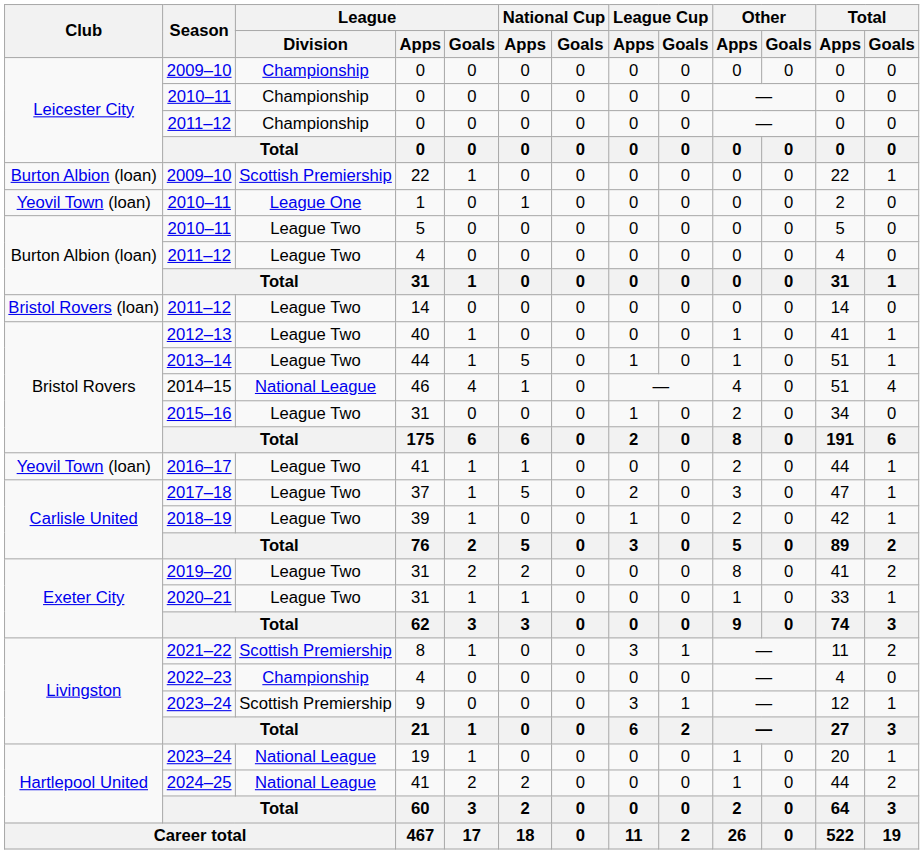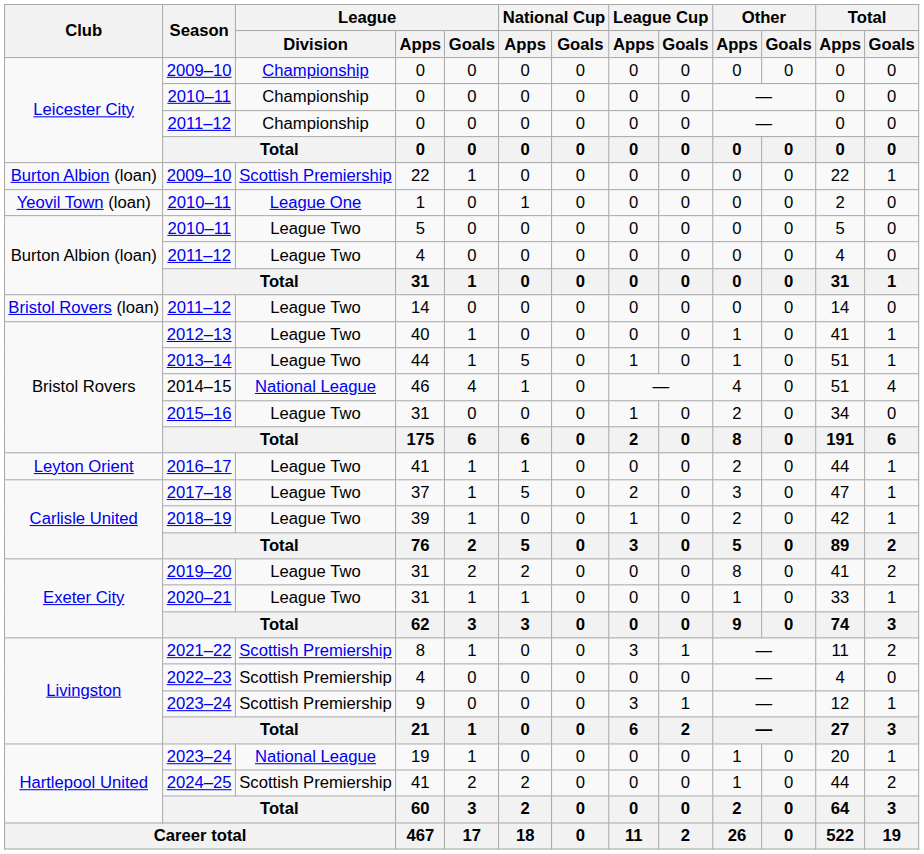 <table class=wikitable style="text-align: center">
 <tr>
 <th rowspan=2>Club</th>
 <th rowspan=2>Season</th>
 <th colspan=3>League</th>
 <th colspan=2>National Cup</th>
 <th colspan=2>League Cup</th>
 <th colspan=2>Other</th>
 <th colspan=2>Total</th>
 </tr>
 <tr>
 <th>Division</th>
 <th>Apps</th>
 <th>Goals</th>
 <th>Apps</th>
 <th>Goals</th>
 <th>Apps</th>
 <th>Goals</th>
 <th>Apps</th>
 <th>Goals</th>
 <th>Apps</th>
 <th>Goals</th>
 </tr>
 <tr>
 <td rowspan=4><a href='#'>Leicester City</a></td>
 <td><a href='#'>2009–10</a></td>
 <td><a href='#'>Championship</a></td>
 <td>0</td>
 <td>0</td>
 <td>0</td>
 <td>0</td>
 <td>0</td>
 <td>0</td>
 <td>0</td>
 <td>0</td>
 <td>0</td>
 <td>0</td>
 </tr>
 <tr>
 <td><a href='#'>2010–11</a></td>
 <td>Championship</td>
 <td>0</td>
 <td>0</td>
 <td>0</td>
 <td>0</td>
 <td>0</td>
 <td>0</td>
 <td colspan=2>—</td>
 <td>0</td>
 <td>0</td>
 </tr>
 <tr>
 <td><a href='#'>2011–12</a></td>
 <td>Championship</td>
 <td>0</td>
 <td>0</td>
 <td>0</td>
 <td>0</td>
 <td>0</td>
 <td>0</td>
 <td colspan=2>—</td>
 <td>0</td>
 <td>0</td>
 </tr>
 <tr>
 <th colspan=2>Total</th>
 <th>0</th>
 <th>0</th>
 <th>0</th>
 <th>0</th>
 <th>0</th>
 <th>0</th>
 <th>0</th>
 <th>0</th>
 <th>0</th>
 <th>0</th>
 </tr>
 <tr>
 <td><a href='#'>Burton Albion</a> (loan)</td>
 <td><a href='#'>2009–10</a></td>
 <td><a href='#'>Scottish Premiership</a></td>
 <td>22</td>
 <td>1</td>
 <td>0</td>
 <td>0</td>
 <td>0</td>
 <td>0</td>
 <td>0</td>
 <td>0</td>
 <td>22</td>
 <td>1</td>
 </tr>
 <tr>
 <td><a href='#'>Yeovil Town</a> (loan)</td>
 <td><a href='#'>2010–11</a></td>
 <td><a href='#'>League One</a></td>
 <td>1</td>
 <td>0</td>
 <td>1</td>
 <td>0</td>
 <td>0</td>
 <td>0</td>
 <td>0</td>
 <td>0</td>
 <td>2</td>
 <td>0</td>
 </tr>
 <tr>
 <td rowspan=3>Burton Albion (loan)</td>
 <td><a href='#'>2010–11</a></td>
 <td>League Two</td>
 <td>5</td>
 <td>0</td>
 <td>0</td>
 <td>0</td>
 <td>0</td>
 <td>0</td>
 <td>0</td>
 <td>0</td>
 <td>5</td>
 <td>0</td>
 </tr>
 <tr>
 <td><a href='#'>2011–12</a></td>
 <td>League Two</td>
 <td>4</td>
 <td>0</td>
 <td>0</td>
 <td>0</td>
 <td>0</td>
 <td>0</td>
 <td>0</td>
 <td>0</td>
 <td>4</td>
 <td>0</td>
 </tr>
 <tr>
 <th colspan=2>Total</th>
 <th>31</th>
 <th>1</th>
 <th>0</th>
 <th>0</th>
 <th>0</th>
 <th>0</th>
 <th>0</th>
 <th>0</th>
 <th>31</th>
 <th>1</th>
 </tr>
 <tr>
 <td><a href='#'>Bristol Rovers</a> (loan)</td>
 <td><a href='#'>2011–12</a></td>
 <td>League Two</td>
 <td>14</td>
 <td>0</td>
 <td>0</td>
 <td>0</td>
 <td>0</td>
 <td>0</td>
 <td>0</td>
 <td>0</td>
 <td>14</td>
 <td>0</td>
 </tr>
 <tr>
 <td rowspan=5>Bristol Rovers</td>
 <td><a href='#'>2012–13</a></td>
 <td>League Two</td>
 <td>40</td>
 <td>1</td>
 <td>0</td>
 <td>0</td>
 <td>0</td>
 <td>0</td>
 <td>1</td>
 <td>0</td>
 <td>41</td>
 <td>1</td>
 </tr>
 <tr>
 <td><a href='#'>2013–14</a></td>
 <td>League Two</td>
 <td>44</td>
 <td>1</td>
 <td>5</td>
 <td>0</td>
 <td>1</td>
 <td>0</td>
 <td>1</td>
 <td>0</td>
 <td>51</td>
 <td>1</td>
 </tr>
 <tr>
 <td>2014–15</td>
 <td><a href='#'>National League</a></td>
 <td>46</td>
 <td>4</td>
 <td>1</td>
 <td>0</td>
 <td colspan=2>—</td>
 <td>4</td>
 <td>0</td>
 <td>51</td>
 <td>4</td>
 </tr>
 <tr>
 <td><a href='#'>2015–16</a></td>
 <td>League Two</td>
 <td>31</td>
 <td>0</td>
 <td>0</td>
 <td>0</td>
 <td>1</td>
 <td>0</td>
 <td>2</td>
 <td>0</td>
 <td>34</td>
 <td>0</td>
 </tr>
 <tr>
 <th colspan=2>Total</th>
 <th>175</th>
 <th>6</th>
 <th>6</th>
 <th>0</th>
 <th>2</th>
 <th>0</th>
 <th>8</th>
 <th>0</th>
 <th>191</th>
 <th>6</th>
 </tr>
 <tr>
-<td><a href='#'>Yeovil Town</a> (loan)</td>
+<td><a href='#'>Leyton Orient</a></td>
 <td><a href='#'>2016–17</a></td>
 <td>League Two</td>
 <td>41</td>
 <td>1</td>
 <td>1</td>
 <td>0</td>
 <td>0</td>
 <td>0</td>
 <td>2</td>
 <td>0</td>
 <td>44</td>
 <td>1</td>
 </tr>
 <tr>
 <td rowspan=3><a href='#'>Carlisle United</a></td>
 <td><a href='#'>2017–18</a></td>
 <td>League Two</td>
 <td>37</td>
 <td>1</td>
 <td>5</td>
 <td>0</td>
 <td>2</td>
 <td>0</td>
 <td>3</td>
 <td>0</td>
 <td>47</td>
 <td>1</td>
 </tr>
 <tr>
 <td><a href='#'>2018–19</a></td>
 <td>League Two</td>
 <td>39</td>
 <td>1</td>
 <td>0</td>
 <td>0</td>
 <td>1</td>
 <td>0</td>
 <td>2</td>
 <td>0</td>
 <td>42</td>
 <td>1</td>
 </tr>
 <tr>
 <th colspan=2>Total</th>
 <th>76</th>
 <th>2</th>
 <th>5</th>
 <th>0</th>
 <th>3</th>
 <th>0</th>
 <th>5</th>
 <th>0</th>
 <th>89</th>
 <th>2</th>
 </tr>
 <tr>
 <td rowspan=3><a href='#'>Exeter City</a></td>
 <td><a href='#'>2019–20</a></td>
 <td>League Two</td>
 <td>31</td>
 <td>2</td>
 <td>2</td>
 <td>0</td>
 <td>0</td>
 <td>0</td>
 <td>8</td>
 <td>0</td>
 <td>41</td>
 <td>2</td>
 </tr>
 <tr>
 <td><a href='#'>2020–21</a></td>
 <td>League Two</td>
 <td>31</td>
 <td>1</td>
 <td>1</td>
 <td>0</td>
 <td>0</td>
 <td>0</td>
 <td>1</td>
 <td>0</td>
 <td>33</td>
 <td>1</td>
 </tr>
 <tr>
 <th colspan=2>Total</th>
 <th>62</th>
 <th>3</th>
 <th>3</th>
 <th>0</th>
 <th>0</th>
 <th>0</th>
 <th>9</th>
 <th>0</th>
 <th>74</th>
 <th>3</th>
 </tr>
 <tr>
 <td rowspan=4><a href='#'>Livingston</a></td>
 <td><a href='#'>2021–22</a></td>
 <td><a href='#'>Scottish Premiership</a></td>
 <td>8</td>
 <td>1</td>
 <td>0</td>
 <td>0</td>
 <td>3</td>
 <td>1</td>
 <td colspan=2>—</td>
 <td>11</td>
 <td>2</td>
 </tr>
 <tr>
 <td><a href='#'>2022–23</a></td>
-<td><a href='#'>Championship</a></td>
+<td>Scottish Premiership</td>
 <td>4</td>
 <td>0</td>
 <td>0</td>
 <td>0</td>
 <td>0</td>
 <td>0</td>
 <td colspan=2>—</td>
 <td>4</td>
 <td>0</td>
 </tr>
 <tr>
 <td><a href='#'>2023–24</a></td>
 <td>Scottish Premiership</td>
 <td>9</td>
 <td>0</td>
 <td>0</td>
 <td>0</td>
 <td>3</td>
 <td>1</td>
 <td colspan=2>—</td>
 <td>12</td>
 <td>1</td>
 </tr>
 <tr>
 <th colspan=2>Total</th>
 <th>21</th>
 <th>1</th>
 <th>0</th>
 <th>0</th>
 <th>6</th>
 <th>2</th>
 <th colspan=2>—</th>
 <th>27</th>
 <th>3</th>
 </tr>
 <tr>
 <td rowspan=3><a href='#'>Hartlepool United</a></td>
 <td><a href='#'>2023–24</a></td>
 <td><a href='#'>National League</a></td>
 <td>19</td>
 <td>1</td>
 <td>0</td>
 <td>0</td>
 <td>0</td>
 <td>0</td>
 <td>1</td>
 <td>0</td>
 <td>20</td>
 <td>1</td>
 </tr>
 <tr>
 <td><a href='#'>2024–25</a></td>
-<td><a href='#'>National League</a></td>
+<td>Scottish Premiership</td>
 <td>41</td>
 <td>2</td>
 <td>2</td>
 <td>0</td>
 <td>0</td>
 <td>0</td>
 <td>1</td>
 <td>0</td>
 <td>44</td>
 <td>2</td>
 </tr>
 <tr>
 <th colspan=2>Total</th>
 <th>60</th>
 <th>3</th>
 <th>2</th>
 <th>0</th>
 <th>0</th>
 <th>0</th>
 <th>2</th>
 <th>0</th>
 <th>64</th>
 <th>3</th>
 </tr>
 <tr>
 <th colspan="3">Career total</th>
 <th>467</th>
 <th>17</th>
 <th>18</th>
 <th>0</th>
 <th>11</th>
 <th>2</th>
 <th>26</th>
 <th>0</th>
 <th>522</th>
 <th>19</th>
 </tr>
 </table>
